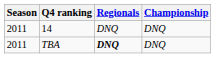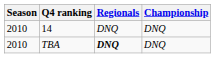 <table class="wikitable sortable">
 <tr>
 <th>Season</th>
 <th>Q4 ranking</th>
 <th><a href='#'>Regionals</a></th>
 <th><a href='#'>Championship</a></th>
 </tr>
 <tr>
-<td>2011</td>
+<td>2010</td>
 <td>14</td>
 <td><em>DNQ</em></td>
 <td><em>DNQ</em></td>
 </tr>
 <tr>
-<td>2011</td>
+<td>2010</td>
 <td><em>TBA</em></td>
 <td><strong><em>DNQ</em></strong></td>
 <td><em>DNQ</em></td>
 </tr>
 </table>
